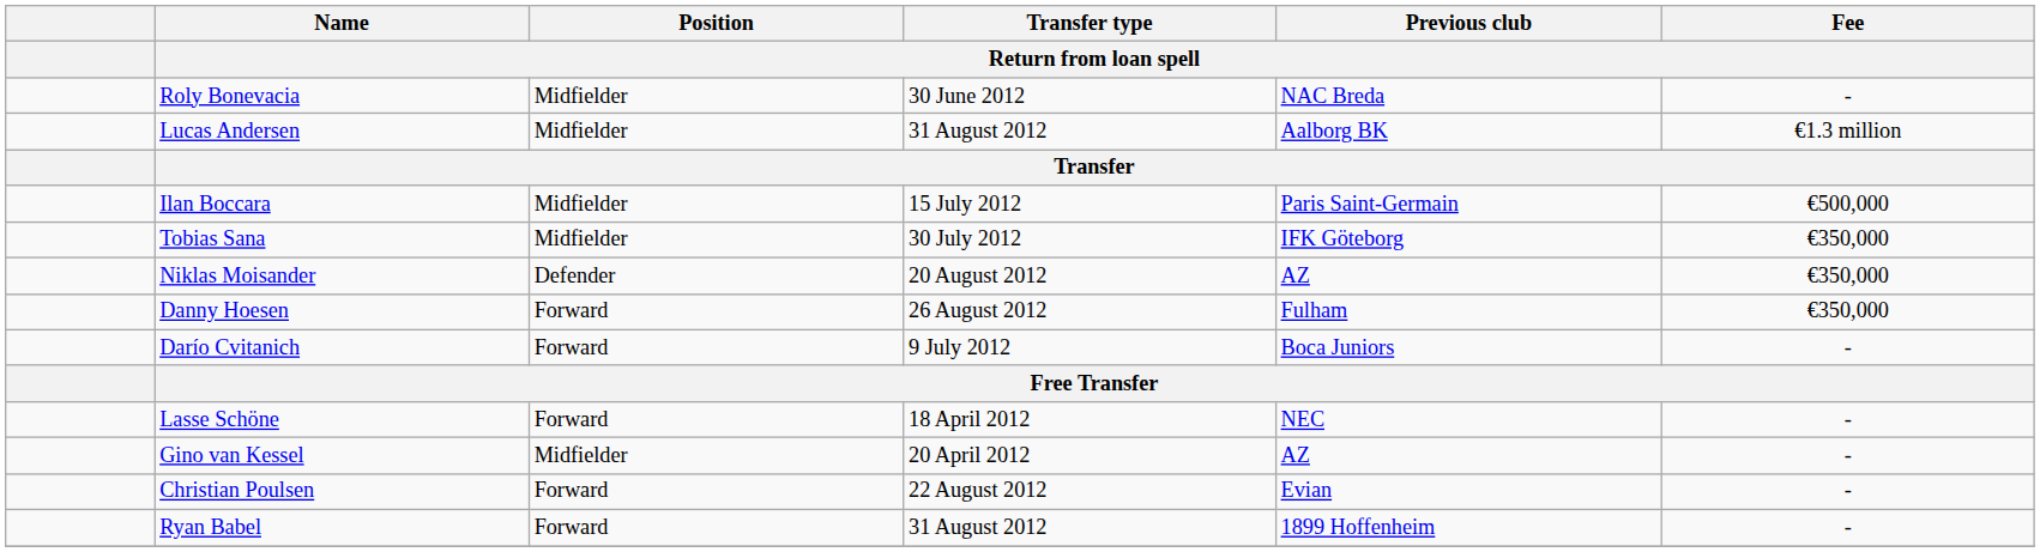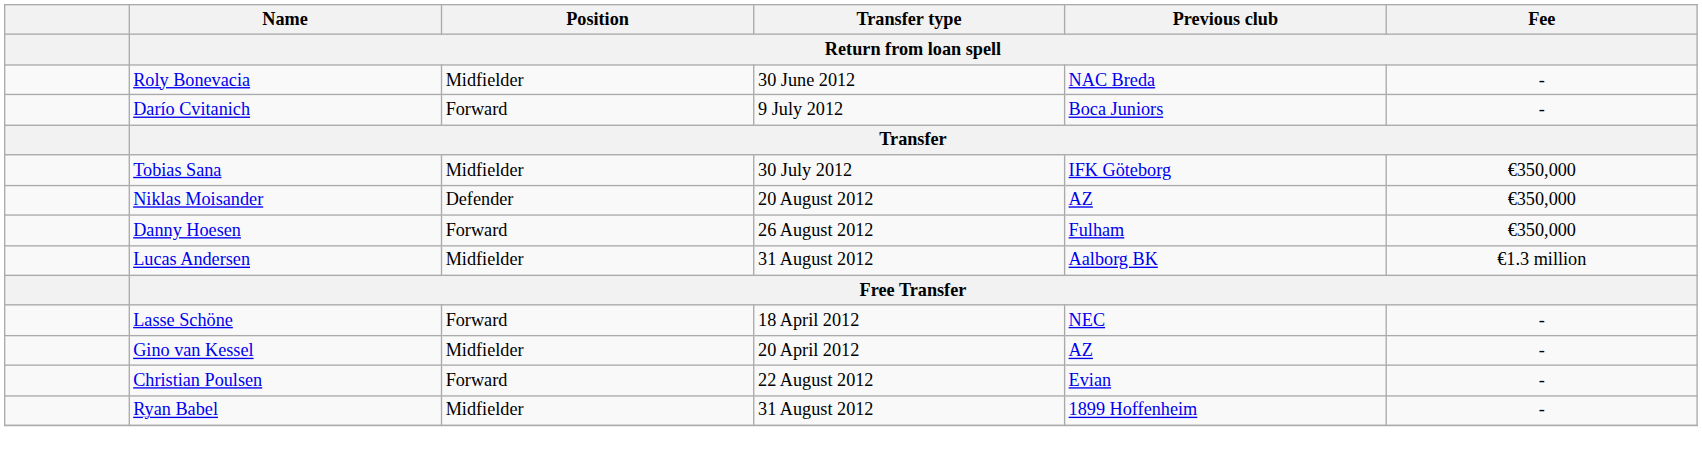 <table class="wikitable" style="width:100%; font-size:85%;">
 <tr>
 <th width="2%"></th>
 <th width="5%">Name</th>
 <th width="5%">Position</th>
 <th width="5%">Transfer type</th>
 <th width="5%">Previous club</th>
 <th width="5%">Fee</th>
 </tr>
 <tr>
 <th></th>
 <th colspan="5" align="center">Return from loan spell</th>
 </tr>
 <tr>
 <td align=center></td>
 <td align=left> <a href='#'>Roly Bonevacia</a></td>
 <td align=left>Midfielder</td>
 <td align=left>30 June 2012</td>
 <td align=left> <a href='#'>NAC Breda</a></td>
 <td align=center>-</td>
 </tr>
 <tr>
 <td align=center></td>
-<td align=left> <a href='#'>Lucas Andersen</a></td>
-<td align=left>Midfielder</td>
-<td align=left>31 August 2012</td>
-<td align=left> <a href='#'>Aalborg BK</a></td>
-<td align=center>€1.3 million</td>
+<td align=left> <a href='#'>Darío Cvitanich</a></td>
+<td align=left>Forward</td>
+<td align=left>9 July 2012</td>
+<td align=left> <a href='#'>Boca Juniors</a></td>
+<td align=center>-</td>
 </tr>
 <tr>
 <th></th>
 <th colspan="5" align="center">Transfer</th>
-</tr>
-<tr>
-<td align=center></td>
-<td align=left> <a href='#'>Ilan Boccara</a></td>
-<td align=left>Midfielder</td>
-<td align=left>15 July 2012</td>
-<td align=left> <a href='#'>Paris Saint-Germain</a></td>
-<td align=center>€500,000</td>
 </tr>
 <tr>
 <td align=center></td>
 <td align=left> <a href='#'>Tobias Sana</a></td>
 <td align=left>Midfielder</td>
 <td align=left>30 July 2012</td>
 <td align=left> <a href='#'>IFK Göteborg</a></td>
 <td align=center>€350,000</td>
 </tr>
 <tr>
 <td align=center></td>
 <td align=left> <a href='#'>Niklas Moisander</a></td>
 <td align=left>Defender</td>
 <td align=left>20 August 2012</td>
 <td align=left> <a href='#'>AZ</a></td>
 <td align=center>€350,000</td>
 </tr>
 <tr>
 <td align=center></td>
 <td align=left> <a href='#'>Danny Hoesen</a></td>
 <td align=left>Forward</td>
 <td align=left>26 August 2012</td>
 <td align=left> <a href='#'>Fulham</a></td>
 <td align=center>€350,000</td>
 </tr>
 <tr>
 <td align=center></td>
-<td align=left> <a href='#'>Darío Cvitanich</a></td>
-<td align=left>Forward</td>
-<td align=left>9 July 2012</td>
-<td align=left> <a href='#'>Boca Juniors</a></td>
-<td align=center>-</td>
+<td align=left> <a href='#'>Lucas Andersen</a></td>
+<td align=left>Midfielder</td>
+<td align=left>31 August 2012</td>
+<td align=left> <a href='#'>Aalborg BK</a></td>
+<td align=center>€1.3 million</td>
 </tr>
 <tr>
 <th></th>
 <th colspan="5" align="center">Free Transfer</th>
 </tr>
 <tr>
 <td align=center></td>
 <td align=left> <a href='#'>Lasse Schöne</a></td>
 <td align=left>Forward</td>
 <td align=left>18 April 2012</td>
 <td align=left> <a href='#'>NEC</a></td>
 <td align=center>-</td>
 </tr>
 <tr>
 <td align=center></td>
 <td align=left> <a href='#'>Gino van Kessel</a></td>
 <td align=left>Midfielder</td>
 <td align=left>20 April 2012</td>
 <td align=left> <a href='#'>AZ</a></td>
 <td align=center>-</td>
 </tr>
 <tr>
 <td align=center></td>
 <td align=left> <a href='#'>Christian Poulsen</a></td>
 <td align=left>Forward</td>
 <td align=left>22 August 2012</td>
 <td align=left> <a href='#'>Evian</a></td>
 <td align=center>-</td>
 </tr>
 <tr>
 <td align=center></td>
 <td align=left> <a href='#'>Ryan Babel</a></td>
-<td align=left>Forward</td>
+<td align=left>Midfielder</td>
 <td align=left>31 August 2012</td>
 <td align=left> <a href='#'>1899 Hoffenheim</a></td>
 <td align=center>-</td>
 </tr>
 <tr>
 </tr>
 </table>
